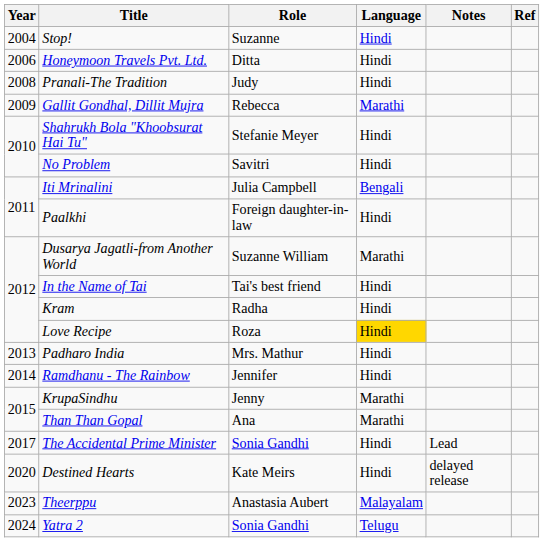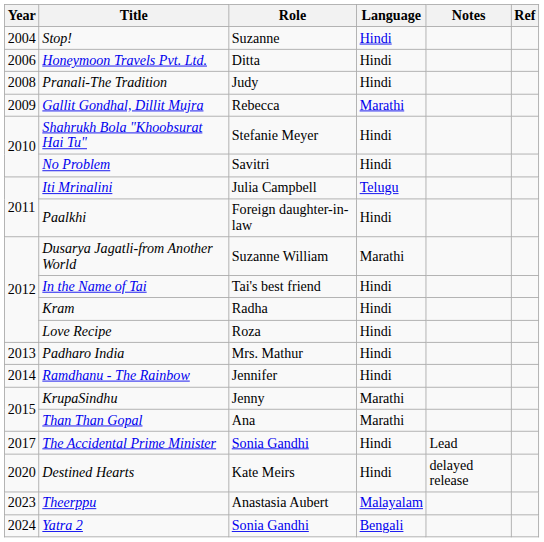 <table class="wikitable sortable plainrowheaders">
 <tr style="text-align:center;">
 <th>Year</th>
 <th>Title</th>
 <th>Role</th>
 <th>Language</th>
 <th>Notes</th>
 <th>Ref</th>
 </tr>
 <tr>
 <td>2004</td>
 <td><em>Stop!</em></td>
 <td>Suzanne</td>
 <td><a href='#'>Hindi</a></td>
 <td></td>
 <td></td>
 </tr>
 <tr>
 <td>2006</td>
 <td><em><a href='#'>Honeymoon Travels Pvt. Ltd.</a></em></td>
 <td>Ditta</td>
 <td>Hindi</td>
 <td></td>
 <td></td>
 </tr>
 <tr>
 <td>2008</td>
 <td><em>Pranali-The Tradition</em></td>
 <td>Judy</td>
 <td>Hindi</td>
 <td></td>
 <td></td>
 </tr>
 <tr>
 <td>2009</td>
 <td><em><a href='#'>Gallit Gondhal, Dillit Mujra</a></em></td>
 <td>Rebecca</td>
 <td><a href='#'>Marathi</a></td>
 <td></td>
 <td></td>
 </tr>
 <tr>
 <td rowspan=2>2010</td>
 <td><em><a href='#'>Shahrukh Bola "Khoobsurat Hai Tu"</a></em></td>
 <td>Stefanie Meyer</td>
 <td>Hindi</td>
 <td></td>
 <td></td>
 </tr>
 <tr>
 <td><em><a href='#'>No Problem</a></em></td>
 <td>Savitri</td>
 <td>Hindi</td>
 <td></td>
 <td></td>
 </tr>
 <tr>
 <td rowspan=2>2011</td>
 <td><em><a href='#'>Iti Mrinalini</a></em></td>
 <td>Julia Campbell</td>
-<td><a href='#'>Bengali</a></td>
+<td><a href='#'>Telugu</a></td>
 <td></td>
 <td></td>
 </tr>
 <tr>
 <td><em>Paalkhi</em></td>
 <td>Foreign daughter-in-law</td>
 <td>Hindi</td>
 <td></td>
 <td></td>
 </tr>
 <tr>
 <td rowspan=4>2012</td>
 <td><em>Dusarya Jagatli-from Another World</em></td>
 <td>Suzanne William</td>
 <td>Marathi</td>
 <td></td>
 <td></td>
 </tr>
 <tr>
 <td><em><a href='#'>In the Name of Tai</a></em></td>
 <td>Tai's best friend</td>
 <td>Hindi</td>
 <td></td>
 <td></td>
 </tr>
 <tr>
 <td><em>Kram</em></td>
 <td>Radha</td>
 <td>Hindi</td>
 <td></td>
 <td></td>
 </tr>
 <tr>
 <td><em>Love Recipe</em></td>
 <td>Roza</td>
-<td style="background: gold;">Hindi</td>
+<td>Hindi</td>
 <td></td>
 <td></td>
 </tr>
 <tr>
 <td>2013</td>
 <td><em>Padharo India</em></td>
 <td>Mrs. Mathur</td>
 <td>Hindi</td>
 <td></td>
 <td></td>
 </tr>
 <tr>
 <td>2014</td>
 <td><em><a href='#'>Ramdhanu - The Rainbow</a></em></td>
 <td>Jennifer</td>
 <td>Hindi</td>
 <td></td>
 <td></td>
 </tr>
 <tr>
 <td rowspan=2>2015</td>
 <td><em>KrupaSindhu</em></td>
 <td>Jenny</td>
 <td>Marathi</td>
 <td></td>
 </tr>
 <tr>
 <td><em><a href='#'>Than Than Gopal</a></em></td>
 <td>Ana</td>
 <td>Marathi</td>
 <td></td>
 <td></td>
 </tr>
 <tr>
 <td>2017</td>
 <td><em><a href='#'>The Accidental Prime Minister</a></em></td>
 <td><a href='#'>Sonia Gandhi</a></td>
 <td>Hindi</td>
 <td>Lead</td>
 <td></td>
 </tr>
 <tr>
 <td>2020</td>
 <td><em>Destined Hearts</em></td>
 <td>Kate Meirs</td>
 <td>Hindi</td>
 <td>delayed release</td>
 <td></td>
 </tr>
 <tr>
 <td>2023</td>
 <td><em><a href='#'>Theerppu</a></em></td>
 <td>Anastasia Aubert</td>
 <td><a href='#'>Malayalam</a></td>
 <td></td>
 <td></td>
 </tr>
 <tr>
 <td>2024</td>
 <td><em><a href='#'>Yatra 2</a></em></td>
 <td><a href='#'>Sonia Gandhi</a></td>
-<td><a href='#'>Telugu</a></td>
+<td><a href='#'>Bengali</a></td>
 <td></td>
 <td></td>
 </tr>
 </table>
